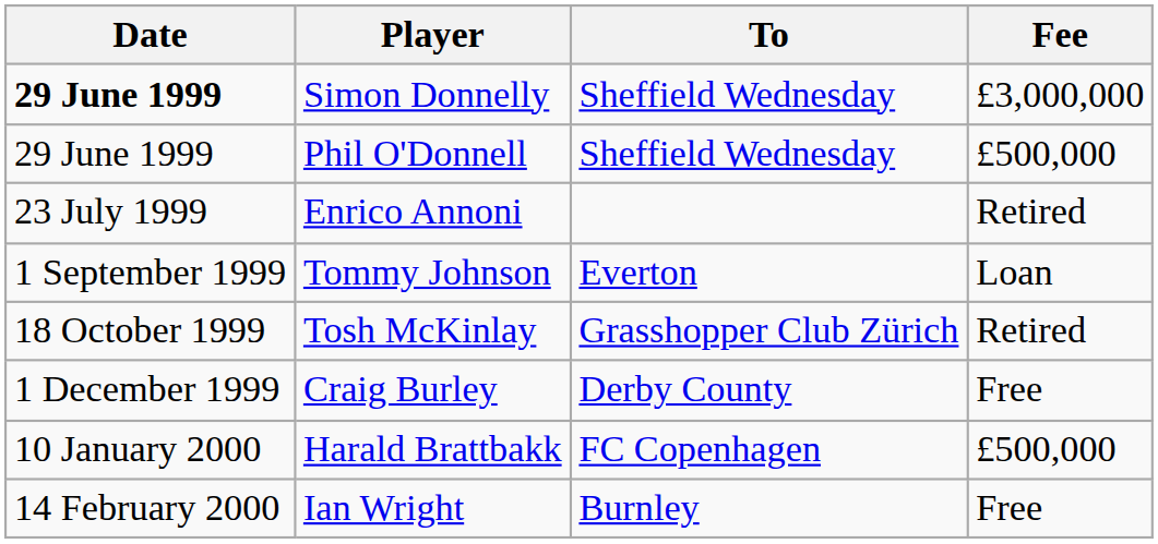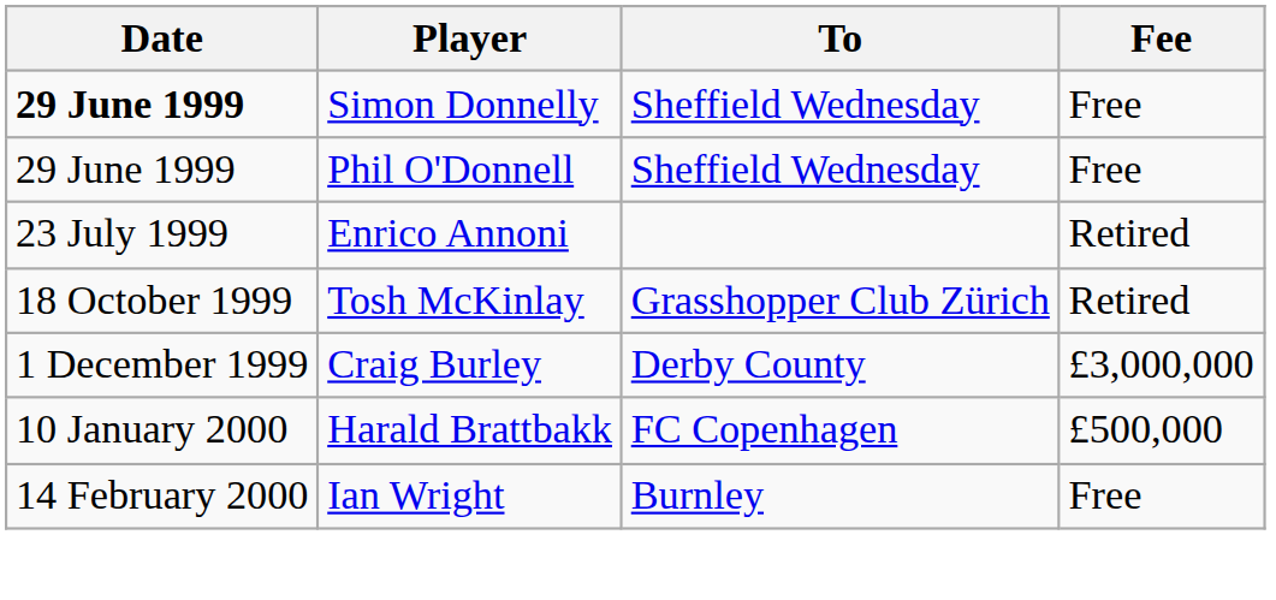 <table class="wikitable sortable">
 <tr>
 <th>Date</th>
 <th>Player</th>
 <th>To</th>
 <th>Fee</th>
 </tr>
 <tr>
 <td><strong>29 June 1999</strong></td>
 <td> <a href='#'>Simon Donnelly</a></td>
 <td> <a href='#'>Sheffield Wednesday</a></td>
-<td>£3,000,000</td>
+<td>Free</td>
 </tr>
 <tr>
 <td>29 June 1999</td>
 <td> <a href='#'>Phil O'Donnell</a></td>
 <td> <a href='#'>Sheffield Wednesday</a></td>
-<td>£500,000</td>
+<td>Free</td>
 </tr>
 <tr>
 <td>23 July 1999</td>
 <td> <a href='#'>Enrico Annoni</a></td>
 <td></td>
 <td>Retired</td>
-</tr>
-<tr>
-<td>1 September 1999</td>
-<td> <a href='#'>Tommy Johnson</a></td>
-<td> <a href='#'>Everton</a></td>
-<td>Loan</td>
 </tr>
 <tr>
 <td>18 October 1999</td>
 <td> <a href='#'>Tosh McKinlay</a></td>
 <td> <a href='#'>Grasshopper Club Zürich</a></td>
 <td>Retired</td>
 </tr>
 <tr>
 <td>1 December 1999</td>
 <td> <a href='#'>Craig Burley</a></td>
 <td> <a href='#'>Derby County</a></td>
-<td>Free</td>
+<td>£3,000,000</td>
 </tr>
 <tr>
 <td>10 January 2000</td>
 <td> <a href='#'>Harald Brattbakk</a></td>
 <td> <a href='#'>FC Copenhagen</a></td>
 <td>£500,000</td>
 </tr>
 <tr>
 <td>14 February 2000</td>
 <td> <a href='#'>Ian Wright</a></td>
 <td> <a href='#'> Burnley</a></td>
 <td>Free</td>
 </tr>
 </table>
